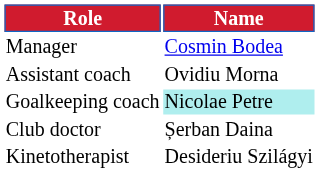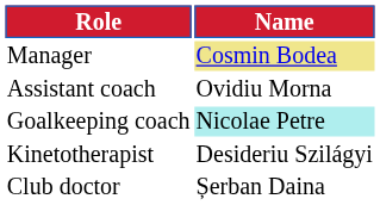 <table class="toccolours">
 <tr>
 <th style="background:#d01b2e;color:#FFFFFF;border:1px solid #1066c5;">Role</th>
 <th style="background:#d01b2e;color:#FFFFFF;border:1px solid #1066c5;">Name</th>
 </tr>
 <tr>
 <td>Manager</td>
-<td> <a href='#'>Cosmin Bodea</a></td>
+<td style="background: khaki;"> <a href='#'>Cosmin Bodea</a></td>
 </tr>
 <tr>
 <td>Assistant coach</td>
 <td> Ovidiu Morna</td>
 </tr>
 <tr>
 <td>Goalkeeping coach</td>
 <td style="background: paleturquoise;"> Nicolae Petre</td>
 </tr>
 <tr>
+<td>Kinetotherapist</td>
+<td> Desideriu Szilágyi</td>
+</tr>
+<tr>
 <td>Club doctor</td>
 <td> Șerban Daina</td>
 </tr>
-<tr>
-<td>Kinetotherapist</td>
-<td> Desideriu Szilágyi</td>
-</tr>
 </table>
